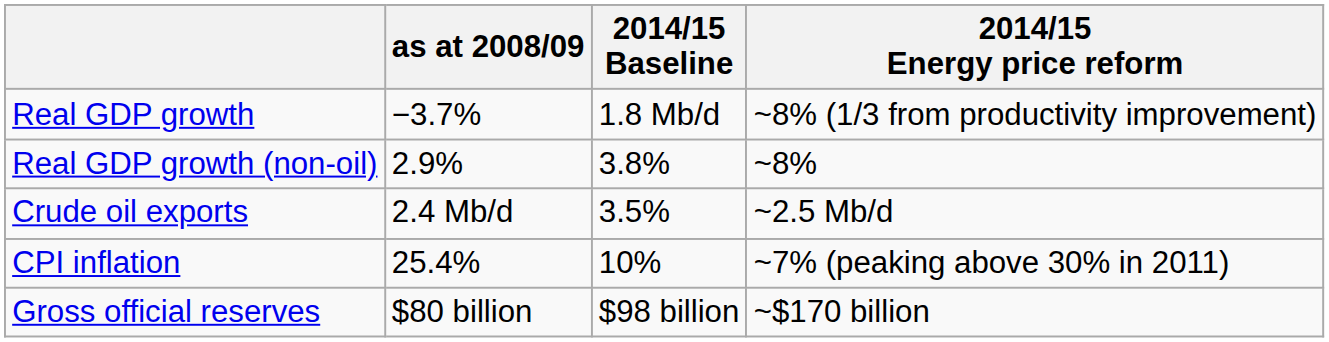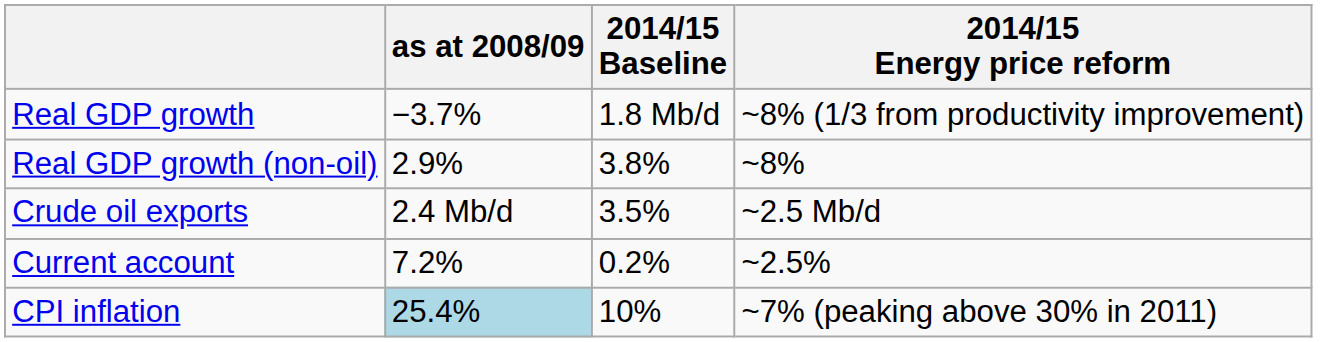 <table class="wikitable">
 <tr>
 <th></th>
 <th>as at 2008/09</th>
 <th>2014/15<br>Baseline</th>
 <th>2014/15<br>Energy price reform</th>
 </tr>
 <tr>
 <td><a href='#'>Real GDP growth</a></td>
 <td>−3.7%</td>
 <td>1.8 Mb/d</td>
 <td>~8% (1/3 from productivity improvement)</td>
 </tr>
 <tr>
 <td><a href='#'>Real GDP growth (non-oil)</a></td>
 <td>2.9%</td>
 <td>3.8%</td>
 <td>~8%</td>
 </tr>
 <tr>
 <td><a href='#'>Crude oil exports</a></td>
 <td>2.4 Mb/d</td>
 <td>3.5%</td>
 <td>~2.5 Mb/d</td>
 </tr>
 <tr>
+<td><a href='#'>Current account</a></td>
+<td>7.2%</td>
+<td>0.2%</td>
+<td>~2.5%</td>
+</tr>
+<tr>
 <td><a href='#'>CPI inflation</a></td>
-<td>25.4%</td>
+<td style="background: lightblue;">25.4%</td>
 <td>10%</td>
 <td>~7% (peaking above 30% in 2011)</td>
 </tr>
-<tr>
-<td><a href='#'>Gross official reserves</a></td>
-<td>$80 billion</td>
-<td>$98 billion</td>
-<td>~$170 billion</td>
-</tr>
 </table>
